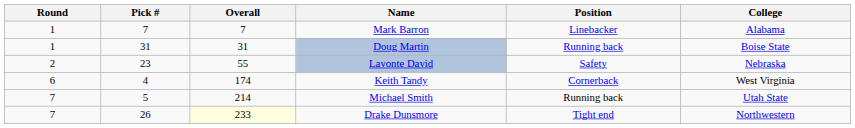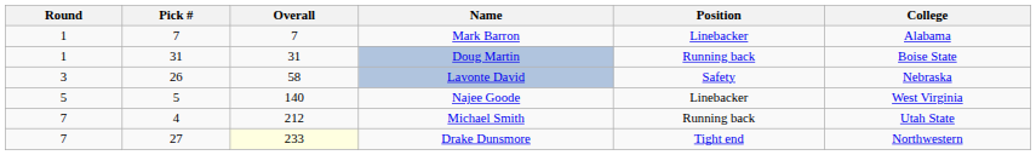 <table class="wikitable sortable sortable" style="width: 100%; text-align:center">
 <tr>
 <th>Round</th>
 <th>Pick #</th>
 <th>Overall</th>
 <th>Name</th>
 <th>Position</th>
 <th>College</th>
 </tr>
 <tr>
 <td>1</td>
 <td>7</td>
 <td>7</td>
 <td><a href='#'>Mark Barron</a></td>
 <td><a href='#'>Linebacker</a></td>
 <td><a href='#'>Alabama</a></td>
 </tr>
 <tr>
 <td>1</td>
 <td>31</td>
 <td>31</td>
 <td bgcolor=lightsteelblue><a href='#'>Doug Martin</a></td>
 <td><a href='#'>Running back</a></td>
 <td><a href='#'>Boise State</a></td>
 </tr>
 <tr>
-<td>2</td>
-<td>23</td>
-<td>55</td>
+<td>3</td>
+<td>26</td>
+<td>58</td>
 <td bgcolor=lightsteelblue><a href='#'>Lavonte David</a></td>
 <td><a href='#'>Safety</a></td>
 <td><a href='#'>Nebraska</a></td>
 </tr>
 <tr>
-<td>6</td>
-<td>4</td>
-<td>174</td>
-<td><a href='#'>Keith Tandy</a></td>
-<td><a href='#'>Cornerback</a></td>
-<td>West Virginia</td>
+<td>5</td>
+<td>5</td>
+<td>140</td>
+<td><a href='#'>Najee Goode</a></td>
+<td>Linebacker</td>
+<td><a href='#'>West Virginia</a></td>
 </tr>
 <tr>
 <td>7</td>
-<td>5</td>
-<td>214</td>
+<td>4</td>
+<td>212</td>
 <td><a href='#'>Michael Smith</a></td>
 <td>Running back</td>
 <td><a href='#'>Utah State</a></td>
 </tr>
 <tr>
 <td>7</td>
-<td>26</td>
+<td>27</td>
 <td style="background: lightyellow;">233</td>
 <td><a href='#'>Drake Dunsmore</a></td>
 <td><a href='#'>Tight end</a></td>
 <td><a href='#'>Northwestern</a></td>
 </tr>
 </table>
